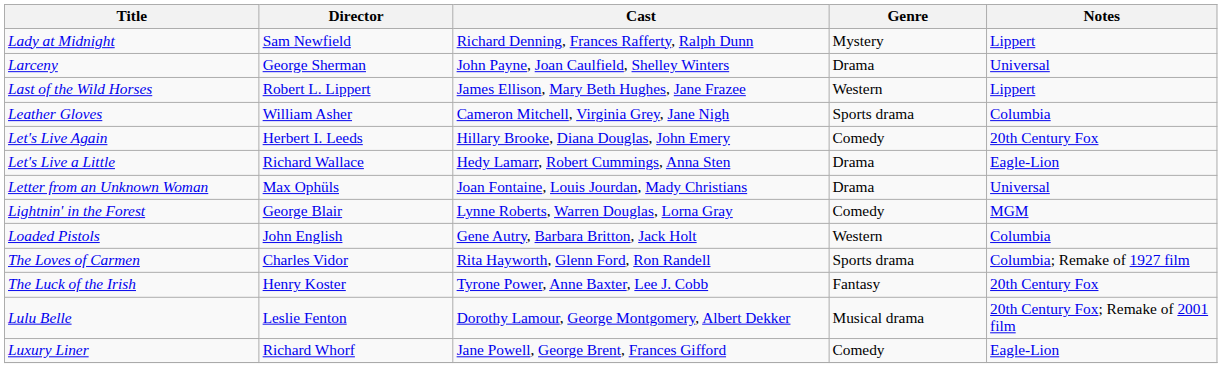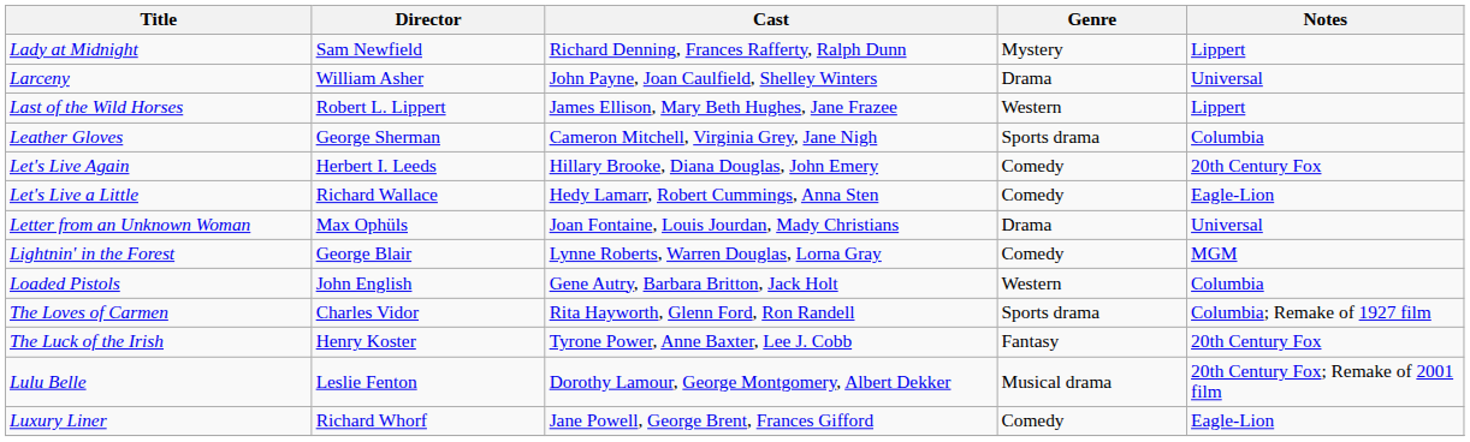 <table class="wikitable" style="width:100%;">
 <tr>
 <th style="width:21%;">Title</th>
 <th style="width:16%;">Director</th>
 <th style="width:31%;">Cast</th>
 <th style="width:13%;">Genre</th>
 <th style="width:19%;">Notes</th>
 </tr>
 <tr>
 <td><em><a href='#'>Lady at Midnight</a></em></td>
 <td><a href='#'>Sam Newfield</a></td>
 <td><a href='#'>Richard Denning</a>, <a href='#'>Frances Rafferty</a>, <a href='#'>Ralph Dunn</a></td>
 <td>Mystery</td>
 <td><a href='#'>Lippert</a></td>
 </tr>
 <tr>
 <td><em><a href='#'>Larceny</a></em></td>
-<td><a href='#'>George Sherman</a></td>
+<td><a href='#'>William Asher</a></td>
 <td><a href='#'>John Payne</a>, <a href='#'>Joan Caulfield</a>, <a href='#'>Shelley Winters</a></td>
 <td>Drama</td>
 <td><a href='#'>Universal</a></td>
 </tr>
 <tr>
 <td><em><a href='#'>Last of the Wild Horses</a></em></td>
 <td><a href='#'>Robert L. Lippert</a></td>
 <td><a href='#'>James Ellison</a>, <a href='#'>Mary Beth Hughes</a>, <a href='#'>Jane Frazee</a></td>
 <td>Western</td>
 <td><a href='#'>Lippert</a></td>
 </tr>
 <tr>
 <td><em><a href='#'>Leather Gloves</a></em></td>
-<td><a href='#'>William Asher</a></td>
+<td><a href='#'>George Sherman</a></td>
 <td><a href='#'>Cameron Mitchell</a>, <a href='#'>Virginia Grey</a>, <a href='#'>Jane Nigh</a></td>
 <td>Sports drama</td>
 <td><a href='#'>Columbia</a></td>
 </tr>
 <tr>
 <td><em><a href='#'>Let's Live Again</a></em></td>
 <td><a href='#'>Herbert I. Leeds</a></td>
 <td><a href='#'>Hillary Brooke</a>, <a href='#'>Diana Douglas</a>, <a href='#'>John Emery</a></td>
 <td>Comedy</td>
 <td><a href='#'>20th Century Fox</a></td>
 </tr>
 <tr>
 <td><em><a href='#'>Let's Live a Little</a></em></td>
 <td><a href='#'>Richard Wallace</a></td>
 <td><a href='#'>Hedy Lamarr</a>, <a href='#'>Robert Cummings</a>, <a href='#'>Anna Sten</a></td>
-<td>Drama</td>
+<td>Comedy</td>
 <td><a href='#'>Eagle-Lion</a></td>
 </tr>
 <tr>
 <td><em><a href='#'>Letter from an Unknown Woman</a></em></td>
 <td><a href='#'>Max Ophüls</a></td>
 <td><a href='#'>Joan Fontaine</a>, <a href='#'>Louis Jourdan</a>, <a href='#'>Mady Christians</a></td>
 <td>Drama</td>
 <td><a href='#'>Universal</a></td>
 </tr>
 <tr>
 <td><em><a href='#'>Lightnin' in the Forest</a></em></td>
 <td><a href='#'>George Blair</a></td>
 <td><a href='#'>Lynne Roberts</a>, <a href='#'>Warren Douglas</a>, <a href='#'>Lorna Gray</a></td>
 <td>Comedy</td>
 <td><a href='#'>MGM</a></td>
 </tr>
 <tr>
 <td><em><a href='#'>Loaded Pistols</a></em></td>
 <td><a href='#'>John English</a></td>
 <td><a href='#'>Gene Autry</a>, <a href='#'>Barbara Britton</a>, <a href='#'>Jack Holt</a></td>
 <td>Western</td>
 <td><a href='#'>Columbia</a></td>
 </tr>
 <tr>
 <td><em><a href='#'>The Loves of Carmen</a></em></td>
 <td><a href='#'>Charles Vidor</a></td>
 <td><a href='#'>Rita Hayworth</a>, <a href='#'>Glenn Ford</a>, <a href='#'>Ron Randell</a></td>
 <td>Sports drama</td>
 <td><a href='#'>Columbia</a>; Remake of <a href='#'>1927 film</a></td>
 </tr>
 <tr>
 <td><em><a href='#'>The Luck of the Irish</a> </em></td>
 <td><a href='#'>Henry Koster</a></td>
 <td><a href='#'>Tyrone Power</a>, <a href='#'>Anne Baxter</a>, <a href='#'>Lee J. Cobb</a></td>
 <td>Fantasy</td>
 <td><a href='#'>20th Century Fox</a></td>
 </tr>
 <tr>
 <td><em><a href='#'>Lulu Belle</a></em></td>
 <td><a href='#'>Leslie Fenton</a></td>
 <td><a href='#'>Dorothy Lamour</a>, <a href='#'>George Montgomery</a>, <a href='#'>Albert Dekker</a></td>
 <td>Musical drama</td>
 <td><a href='#'>20th Century Fox</a>; Remake of <a href='#'>2001 film</a></td>
 </tr>
 <tr>
 <td><em><a href='#'>Luxury Liner</a></em></td>
 <td><a href='#'>Richard Whorf</a></td>
 <td><a href='#'>Jane Powell</a>, <a href='#'>George Brent</a>, <a href='#'>Frances Gifford</a></td>
 <td>Comedy</td>
 <td><a href='#'>Eagle-Lion</a></td>
 </tr>
 <tr>
 </tr>
 </table>
